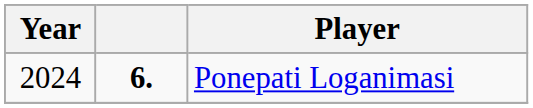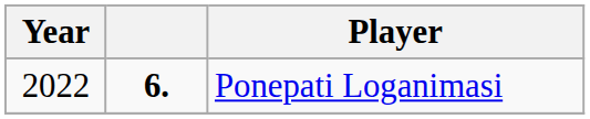 <table class="wikitable">
 <tr>
 <th width=40>Year</th>
 <th width=40></th>
 <th width=170>Player</th>
 </tr>
 <tr>
-<td align=center>2024</td>
+<td align=center>2022</td>
 <td align=center><strong>6.</strong></td>
 <td><a href='#'>Ponepati Loganimasi</a></td>
 </tr>
 <tr>
 </tr>
 </table>
